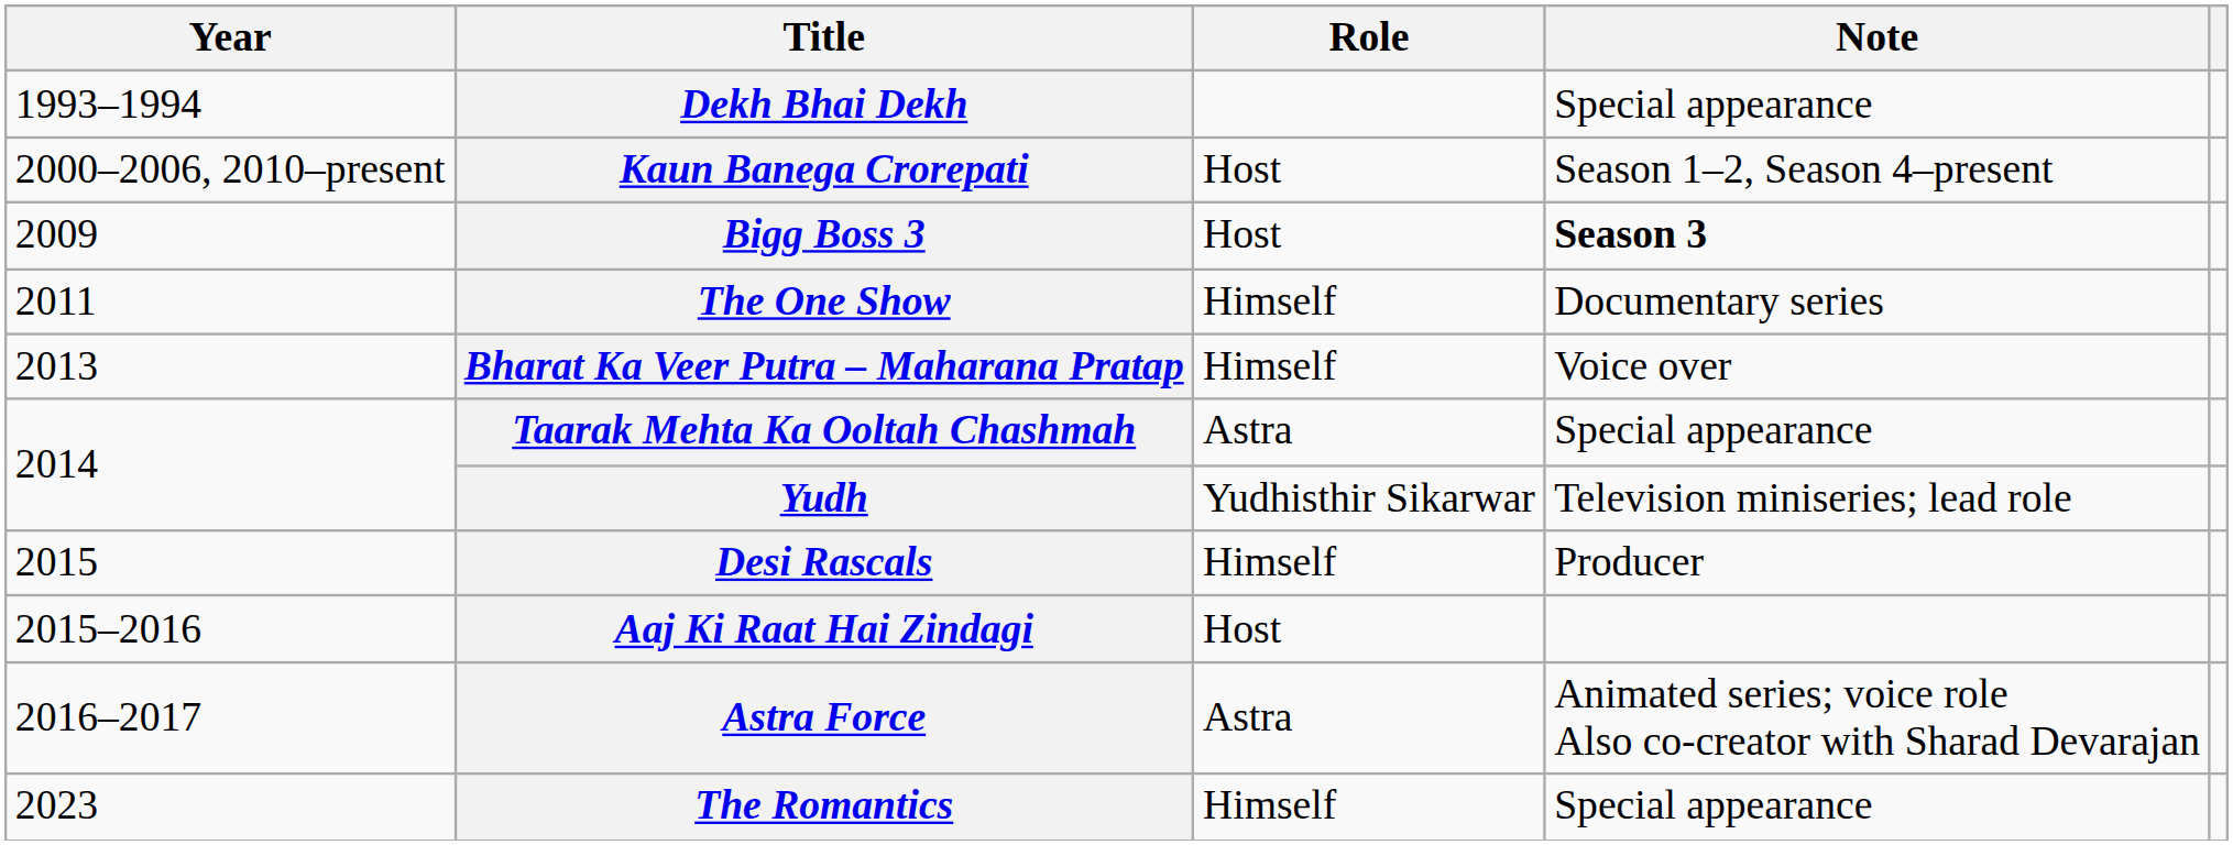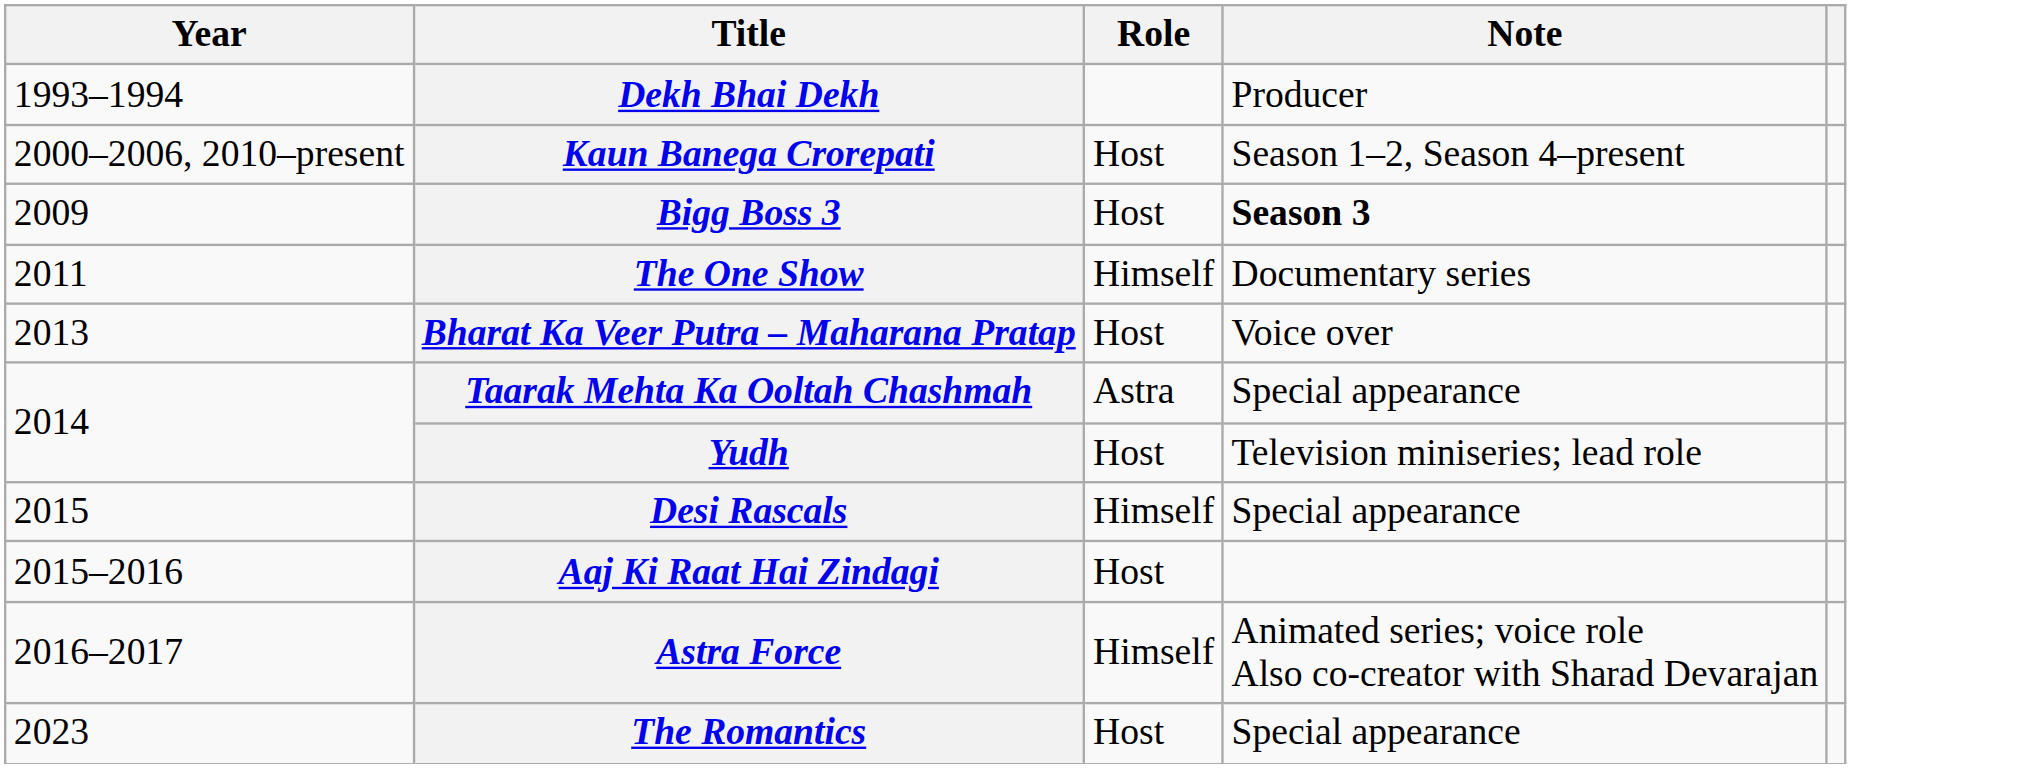 <table class="wikitable sortable plainrowheaders" style="text-align: margin;">
 <tr>
 <th>Year</th>
 <th>Title</th>
 <th>Role</th>
 <th class="unsortable">Note</th>
 <th class="unsortable"></th>
 </tr>
 <tr>
 <td>1993–1994</td>
 <th scope="row"><em><a href='#'>Dekh Bhai Dekh</a></em></th>
 <td></td>
-<td>Special appearance</td>
+<td>Producer</td>
 <td style="text-align: center;"></td>
 </tr>
 <tr>
 <td>2000–2006, 2010–present</td>
 <th scope="row"><em><a href='#'>Kaun Banega Crorepati</a></em></th>
 <td>Host</td>
 <td>Season 1–2, Season 4–present</td>
 <td style="text-align: center;"></td>
 </tr>
 <tr>
 <td>2009</td>
 <th scope="row"><em><a href='#'>Bigg Boss 3</a></em></th>
 <td>Host</td>
 <td><strong>Season 3</strong></td>
 <td style="text-align: center;"></td>
 </tr>
 <tr>
 <td>2011</td>
 <th scope="row"><em><a href='#'>The One Show</a></em></th>
 <td>Himself</td>
 <td>Documentary series</td>
 <td style="text-align: center;"></td>
 </tr>
 <tr>
 <td>2013</td>
 <th scope="row"><em><a href='#'>Bharat Ka Veer Putra – Maharana Pratap</a></em></th>
-<td>Himself</td>
+<td>Host</td>
 <td>Voice over</td>
 <td style="text-align: center;"></td>
 </tr>
 <tr>
 <td rowspan="2">2014</td>
 <th scope="row"><em><a href='#'>Taarak Mehta Ka Ooltah Chashmah</a></em></th>
 <td>Astra</td>
 <td>Special appearance</td>
 <td style="text-align: center;"></td>
 </tr>
 <tr>
 <th scope="row"><em><a href='#'>Yudh</a></em></th>
-<td>Yudhisthir Sikarwar</td>
+<td>Host</td>
 <td>Television miniseries; lead role</td>
 <td style="text-align: center;"></td>
 </tr>
 <tr>
 <td>2015</td>
 <th scope="row"><em><a href='#'>Desi Rascals</a></em></th>
 <td>Himself</td>
-<td>Producer</td>
+<td>Special appearance</td>
 <td style="text-align: center;"></td>
 </tr>
 <tr>
 <td>2015–2016</td>
 <th scope="row"><em><a href='#'>Aaj Ki Raat Hai Zindagi</a></em></th>
 <td>Host</td>
 <td></td>
 <td style="text-align: center;"></td>
 </tr>
 <tr>
 <td>2016–2017</td>
 <th scope="row"><em><a href='#'>Astra Force</a></em></th>
-<td>Astra</td>
+<td>Himself</td>
 <td>Animated series; voice role<br>Also co-creator with Sharad Devarajan</td>
 <td style="text-align: center;"></td>
 </tr>
 <tr>
 <td>2023</td>
 <th scope="row"><em><a href='#'>The Romantics</a></em></th>
-<td>Himself</td>
+<td>Host</td>
 <td>Special appearance</td>
 <td style="text-align:center;"></td>
 </tr>
 </table>
